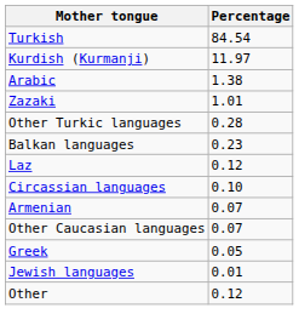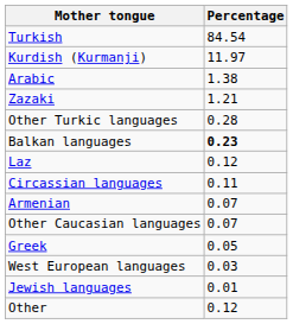 <table class="wikitable sortable" border="1">
 <tr>
 <th>Mother tongue</th>
 <th>Percentage</th>
 </tr>
 <tr>
 <td><a href='#'>Turkish</a></td>
 <td>84.54</td>
 </tr>
 <tr>
 <td><a href='#'>Kurdish</a> (<a href='#'>Kurmanji</a>)</td>
 <td>11.97</td>
 </tr>
 <tr>
 <td><a href='#'>Arabic</a></td>
 <td>1.38</td>
 </tr>
 <tr>
 <td><a href='#'>Zazaki</a></td>
-<td>1.01</td>
+<td>1.21</td>
 </tr>
 <tr>
 <td>Other Turkic languages</td>
 <td>0.28</td>
 </tr>
 <tr>
 <td>Balkan languages</td>
-<td>0.23</td>
+<td><strong>0.23</strong></td>
 </tr>
 <tr>
 <td><a href='#'>Laz</a></td>
 <td>0.12</td>
 </tr>
 <tr>
 <td><a href='#'>Circassian languages</a></td>
-<td>0.10</td>
+<td>0.11</td>
 </tr>
 <tr>
 <td><a href='#'>Armenian</a></td>
 <td>0.07</td>
 </tr>
 <tr>
 <td>Other Caucasian languages</td>
 <td>0.07</td>
 </tr>
 <tr>
 <td><a href='#'>Greek</a></td>
 <td>0.05</td>
 </tr>
 <tr>
+<td>West European languages</td>
+<td>0.03</td>
+</tr>
+<tr>
 <td><a href='#'>Jewish languages</a></td>
 <td>0.01</td>
 </tr>
 <tr>
 <td>Other</td>
 <td>0.12</td>
 </tr>
 </table>
